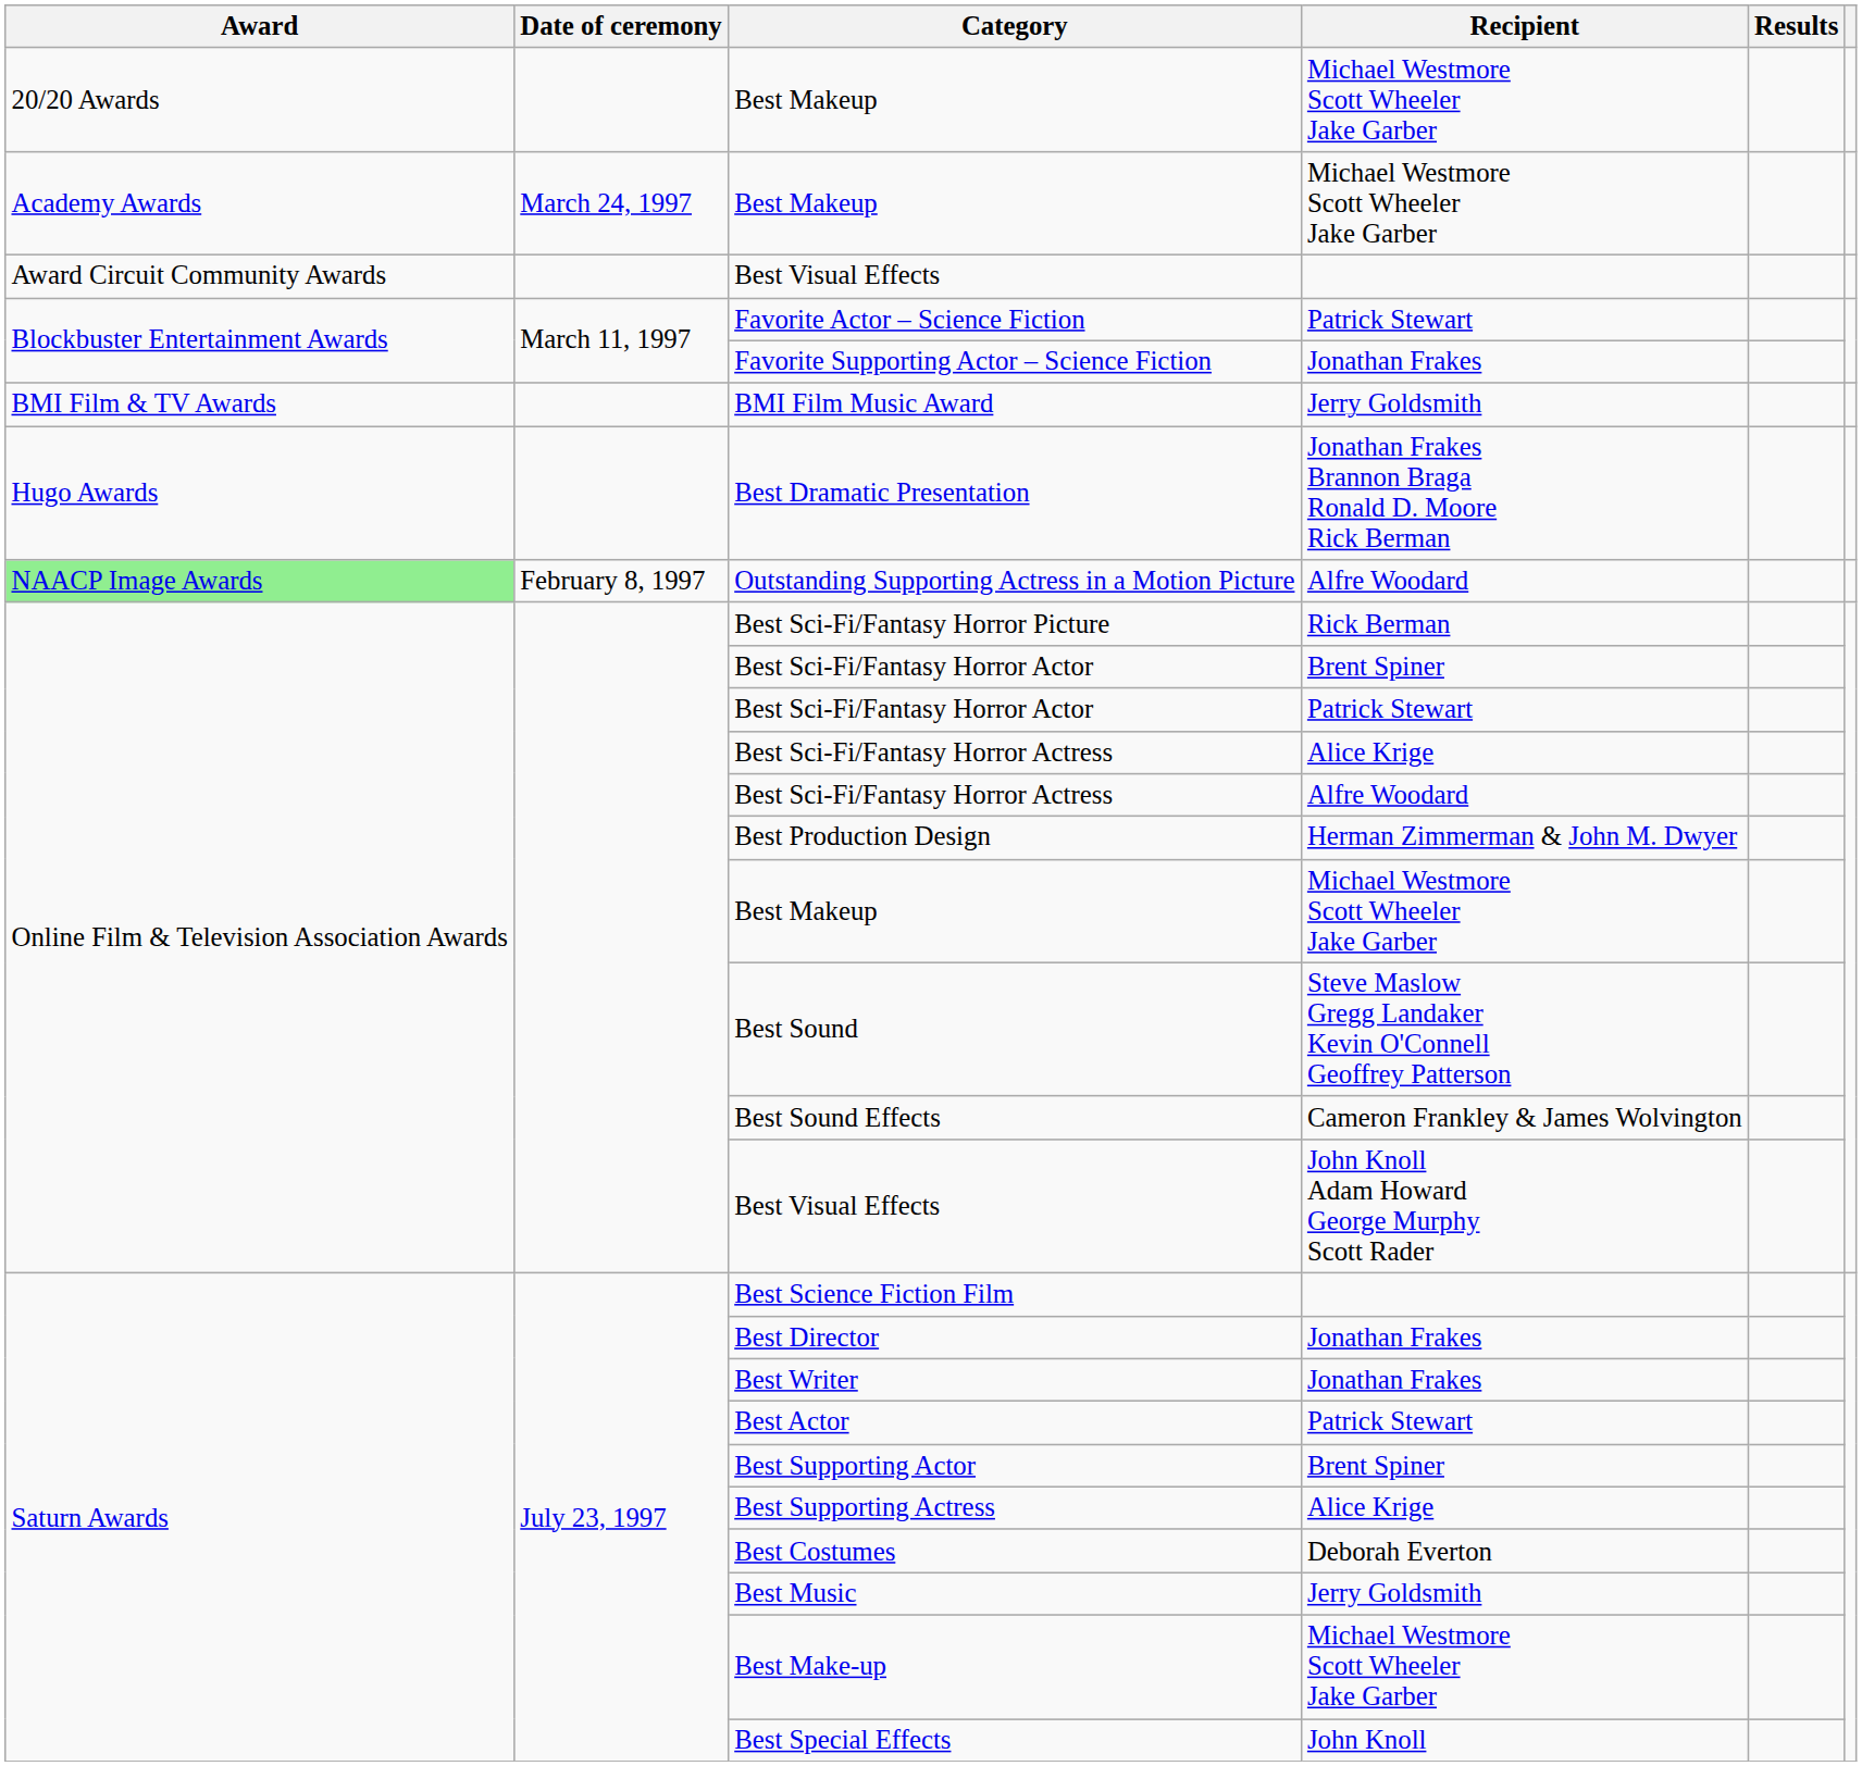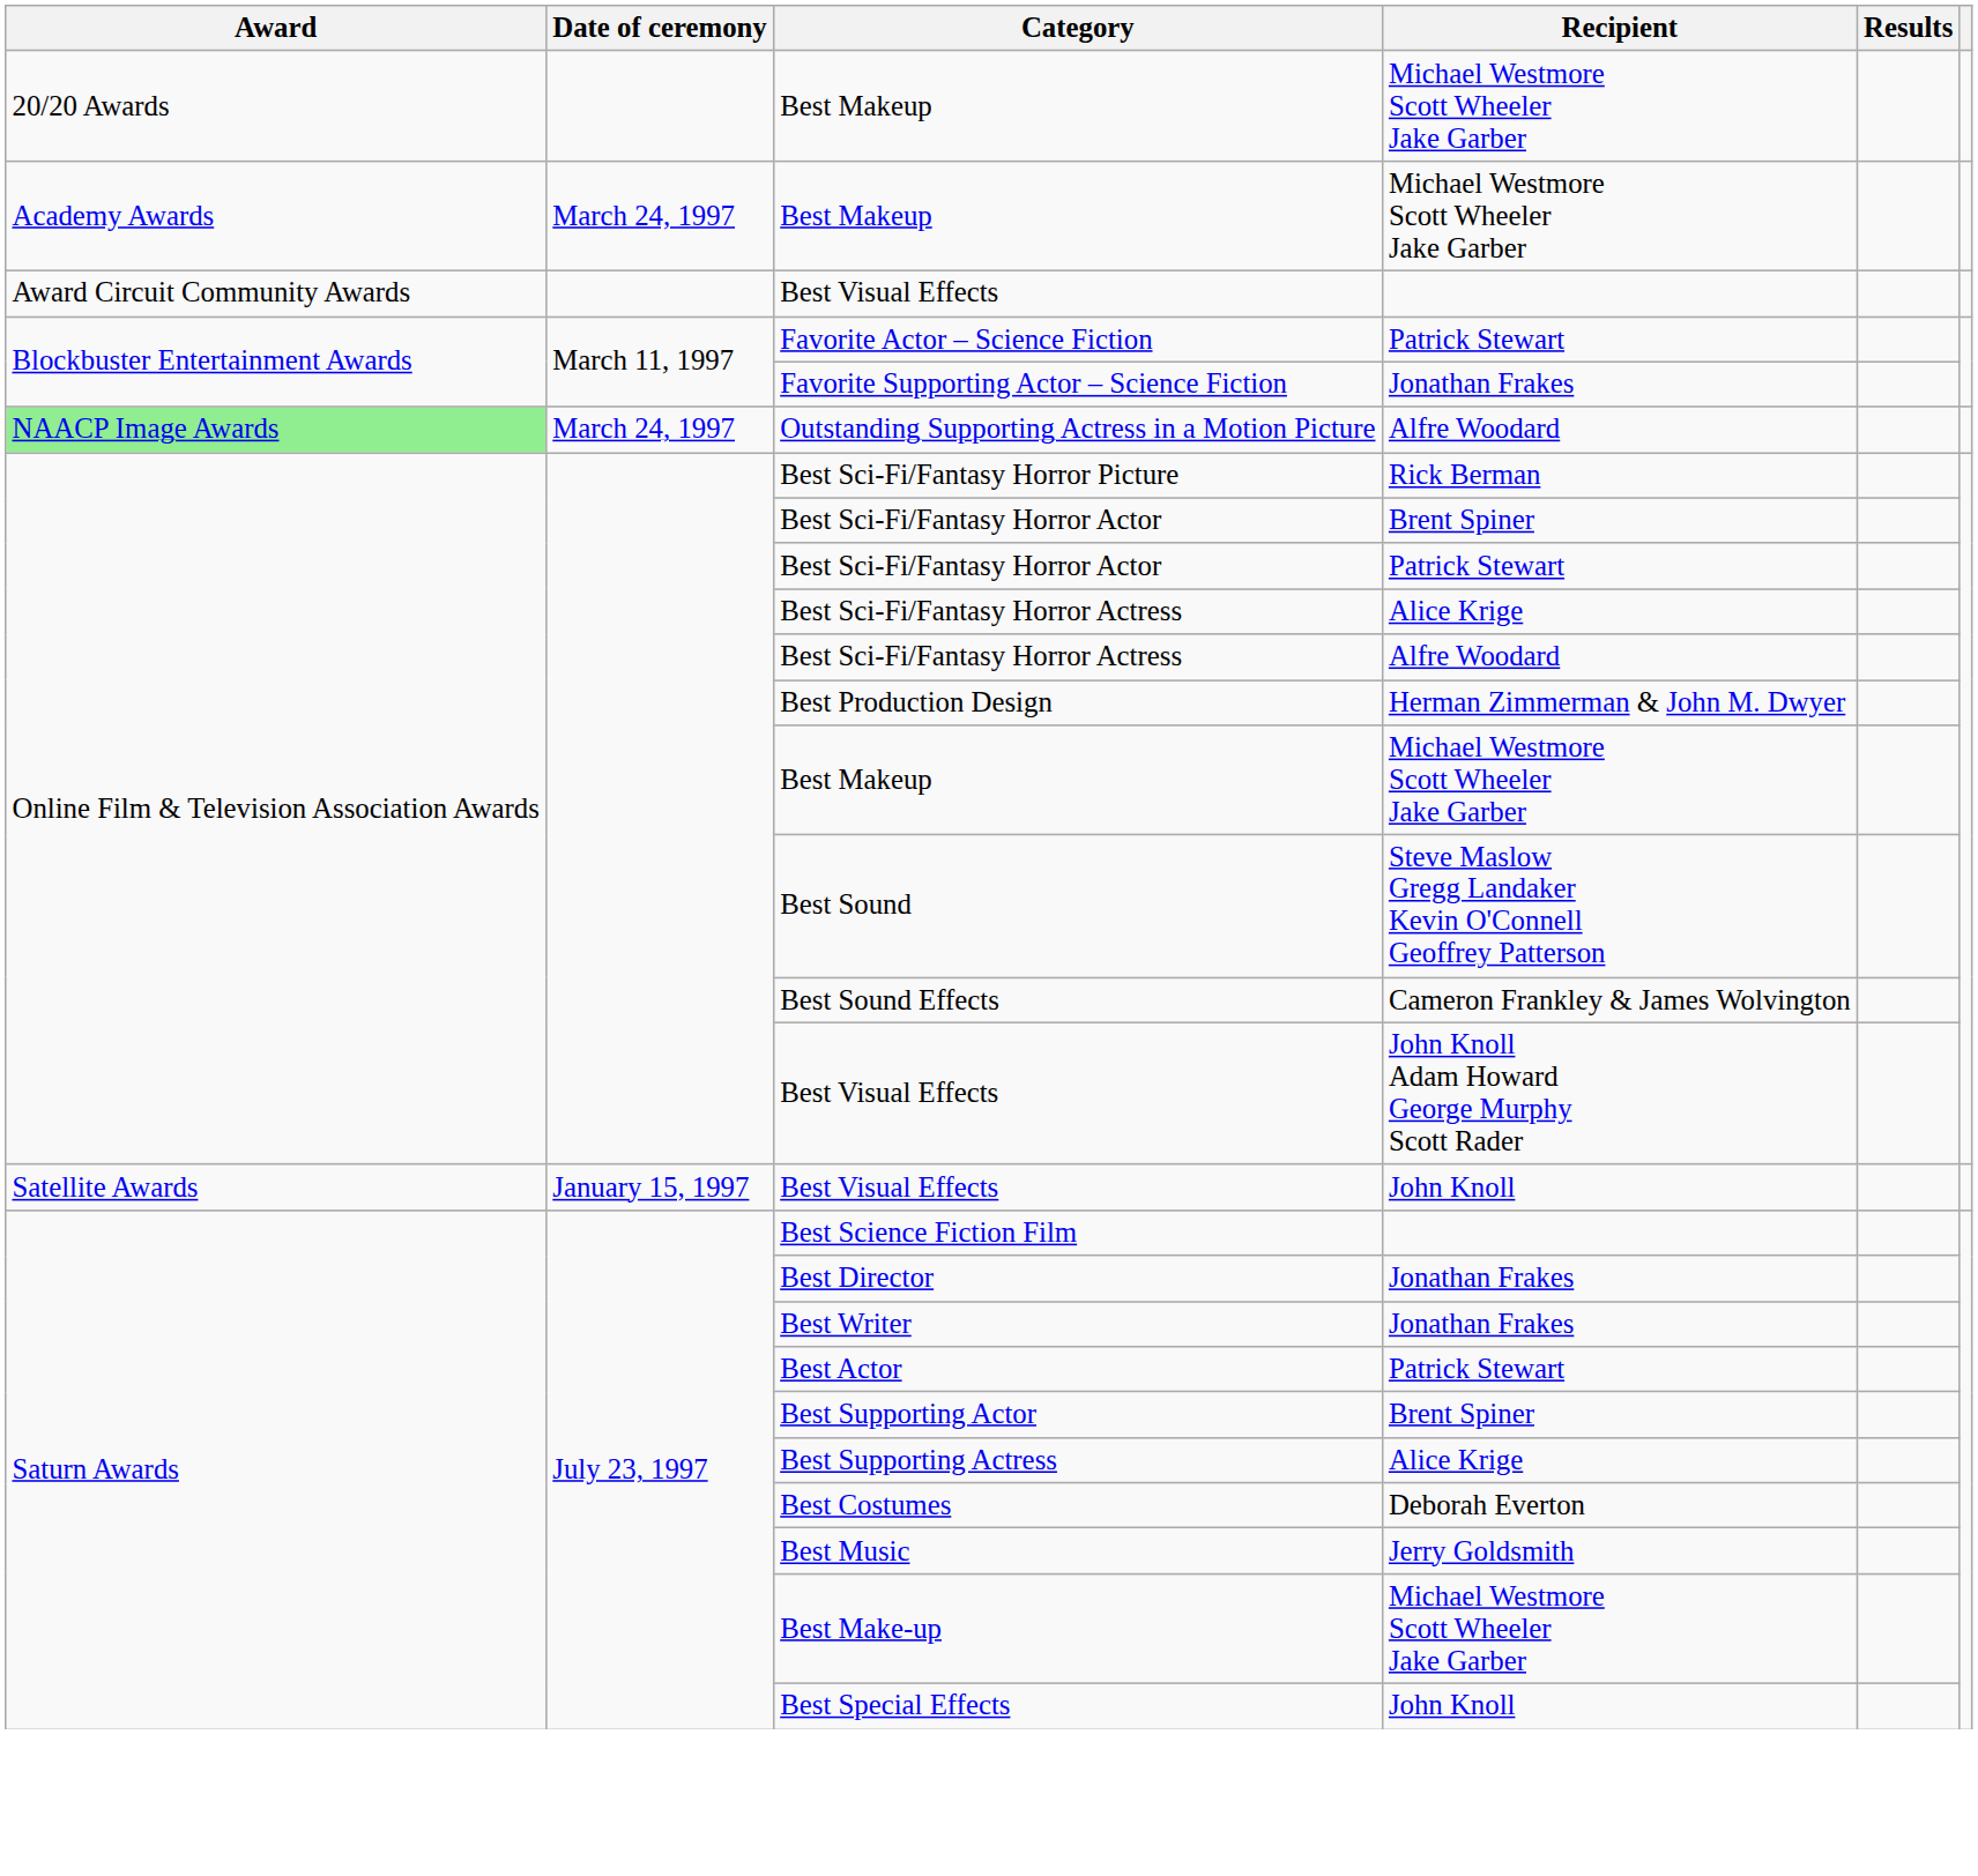 <table class="wikitable">
 <tr>
 <th>Award</th>
 <th>Date of ceremony</th>
 <th>Category</th>
 <th>Recipient</th>
 <th>Results</th>
 <th class="unsortable"></th>
 </tr>
 <tr>
 <td>20/20 Awards</td>
 <td></td>
 <td>Best Makeup</td>
 <td><a href='#'>Michael Westmore</a><br><a href='#'>Scott Wheeler</a><br><a href='#'>Jake Garber</a></td>
 <td></td>
 <td></td>
 </tr>
 <tr>
 <td><a href='#'>Academy Awards</a></td>
 <td><a href='#'>March 24, 1997</a></td>
 <td><a href='#'>Best Makeup</a></td>
 <td>Michael Westmore<br>Scott Wheeler<br>Jake Garber</td>
 <td></td>
 <td></td>
 </tr>
 <tr>
 <td>Award Circuit Community Awards</td>
 <td></td>
 <td>Best Visual Effects</td>
 <td></td>
 <td></td>
 <td></td>
 </tr>
 <tr>
 <td rowspan="2"><a href='#'>Blockbuster Entertainment Awards</a></td>
 <td rowspan="2">March 11, 1997</td>
 <td><a href='#'>Favorite Actor – Science Fiction</a></td>
 <td><a href='#'>Patrick Stewart</a></td>
 <td></td>
 <td rowspan="2"></td>
 </tr>
 <tr>
 <td><a href='#'>Favorite Supporting Actor – Science Fiction</a></td>
 <td><a href='#'>Jonathan Frakes</a></td>
 <td></td>
 </tr>
 <tr>
-<td><a href='#'>BMI Film & TV Awards</a></td>
-<td></td>
-<td><a href='#'>BMI Film Music Award</a></td>
-<td><a href='#'>Jerry Goldsmith</a></td>
-<td></td>
-<td></td>
-</tr>
-<tr>
-<td><a href='#'>Hugo Awards</a></td>
-<td></td>
-<td><a href='#'>Best Dramatic Presentation</a></td>
-<td><a href='#'>Jonathan Frakes</a><br><a href='#'>Brannon Braga</a><br><a href='#'>Ronald D. Moore</a><br><a href='#'>Rick Berman</a></td>
-<td></td>
-<td></td>
-</tr>
-<tr>
 <td style="background: lightgreen;"><a href='#'>NAACP Image Awards</a></td>
-<td>February 8, 1997</td>
+<td><a href='#'>March 24, 1997</a></td>
 <td><a href='#'>Outstanding Supporting Actress in a Motion Picture</a></td>
 <td><a href='#'>Alfre Woodard</a></td>
 <td></td>
 <td></td>
 </tr>
 <tr>
 <td rowspan="10">Online Film & Television Association Awards</td>
 <td rowspan="10"></td>
 <td>Best Sci-Fi/Fantasy Horror Picture</td>
 <td><a href='#'>Rick Berman</a></td>
 <td></td>
 <td rowspan="10"></td>
 </tr>
 <tr>
 <td>Best Sci-Fi/Fantasy Horror Actor</td>
 <td><a href='#'>Brent Spiner</a></td>
 <td></td>
 </tr>
 <tr>
 <td>Best Sci-Fi/Fantasy Horror Actor</td>
 <td><a href='#'>Patrick Stewart</a></td>
 <td></td>
 </tr>
 <tr>
 <td>Best Sci-Fi/Fantasy Horror Actress</td>
 <td><a href='#'>Alice Krige</a></td>
 <td></td>
 </tr>
 <tr>
 <td>Best Sci-Fi/Fantasy Horror Actress</td>
 <td><a href='#'>Alfre Woodard</a></td>
 <td></td>
 </tr>
 <tr>
 <td>Best Production Design</td>
 <td><a href='#'>Herman Zimmerman</a> & <a href='#'>John M. Dwyer</a></td>
 <td></td>
 </tr>
 <tr>
 <td>Best Makeup</td>
 <td><a href='#'>Michael Westmore</a><br><a href='#'>Scott Wheeler</a><br><a href='#'>Jake Garber</a></td>
 <td></td>
 </tr>
 <tr>
 <td>Best Sound</td>
 <td><a href='#'>Steve Maslow</a><br><a href='#'>Gregg Landaker</a><br><a href='#'>Kevin O'Connell</a><br><a href='#'>Geoffrey Patterson</a></td>
 <td></td>
 </tr>
 <tr>
 <td>Best Sound Effects</td>
 <td>Cameron Frankley & James Wolvington</td>
 <td></td>
 </tr>
 <tr>
 <td>Best Visual Effects</td>
 <td><a href='#'>John Knoll</a><br>Adam Howard<br><a href='#'>George Murphy</a><br>Scott Rader</td>
 <td></td>
 </tr>
 <tr>
+<td><a href='#'>Satellite Awards</a></td>
+<td><a href='#'>January 15, 1997</a></td>
+<td><a href='#'>Best Visual Effects</a></td>
+<td><a href='#'>John Knoll</a></td>
+<td></td>
+<td></td>
+</tr>
+<tr>
 <td rowspan="10"><a href='#'>Saturn Awards</a></td>
 <td rowspan="10"><a href='#'>July 23, 1997</a></td>
 <td><a href='#'>Best Science Fiction Film</a></td>
 <td></td>
 <td></td>
 <td rowspan="10"></td>
 </tr>
 <tr>
 <td><a href='#'>Best Director</a></td>
 <td><a href='#'>Jonathan Frakes</a></td>
 <td></td>
 </tr>
 <tr>
 <td><a href='#'>Best Writer</a></td>
 <td><a href='#'>Jonathan Frakes</a></td>
 <td></td>
 </tr>
 <tr>
 <td><a href='#'>Best Actor</a></td>
 <td><a href='#'>Patrick Stewart</a></td>
 <td></td>
 </tr>
 <tr>
 <td><a href='#'>Best Supporting Actor</a></td>
 <td><a href='#'>Brent Spiner</a></td>
 <td></td>
 </tr>
 <tr>
 <td><a href='#'>Best Supporting Actress</a></td>
 <td><a href='#'>Alice Krige</a></td>
 <td></td>
 </tr>
 <tr>
 <td><a href='#'>Best Costumes</a></td>
 <td>Deborah Everton</td>
 <td></td>
 </tr>
 <tr>
 <td><a href='#'>Best Music</a></td>
 <td><a href='#'>Jerry Goldsmith</a></td>
 <td></td>
 </tr>
 <tr>
 <td><a href='#'>Best Make-up</a></td>
 <td><a href='#'>Michael Westmore</a><br><a href='#'>Scott Wheeler</a><br><a href='#'>Jake Garber</a></td>
 <td></td>
 </tr>
 <tr>
 <td><a href='#'>Best Special Effects</a></td>
 <td><a href='#'>John Knoll</a></td>
 <td></td>
 </tr>
 </table>
